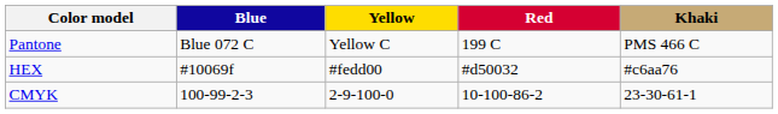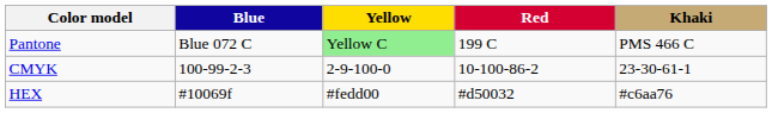 <table class="wikitable" width="60%" style="white-space: nowrap; text-align: left">
 <tr>
 <th>Color model</th>
 <th style="background-color:#10069f; color:#FFFFFF">Blue</th>
 <th style="background-color:#fedd00; color:#000000">Yellow</th>
 <th style="background-color:#d50032; color:#FFFFFF">Red</th>
 <th style="background-color:#c6aa76; color:#000000">Khaki</th>
 </tr>
 <tr>
 <td><a href='#'>Pantone</a></td>
 <td>Blue 072 C</td>
-<td>Yellow C</td>
+<td style="background: lightgreen;">Yellow C</td>
 <td>199 C</td>
 <td>PMS 466 C</td>
+</tr>
+<tr>
+<td><a href='#'>CMYK</a></td>
+<td>100-99-2-3</td>
+<td>2-9-100-0</td>
+<td>10-100-86-2</td>
+<td>23-30-61-1</td>
 </tr>
 <tr>
 <td><a href='#'>HEX</a></td>
 <td>#10069f</td>
 <td>#fedd00</td>
 <td>#d50032</td>
 <td>#c6aa76</td>
 </tr>
-<tr>
-<td><a href='#'>CMYK</a></td>
-<td>100-99-2-3</td>
-<td>2-9-100-0</td>
-<td>10-100-86-2</td>
-<td>23-30-61-1</td>
-</tr>
 </table>
